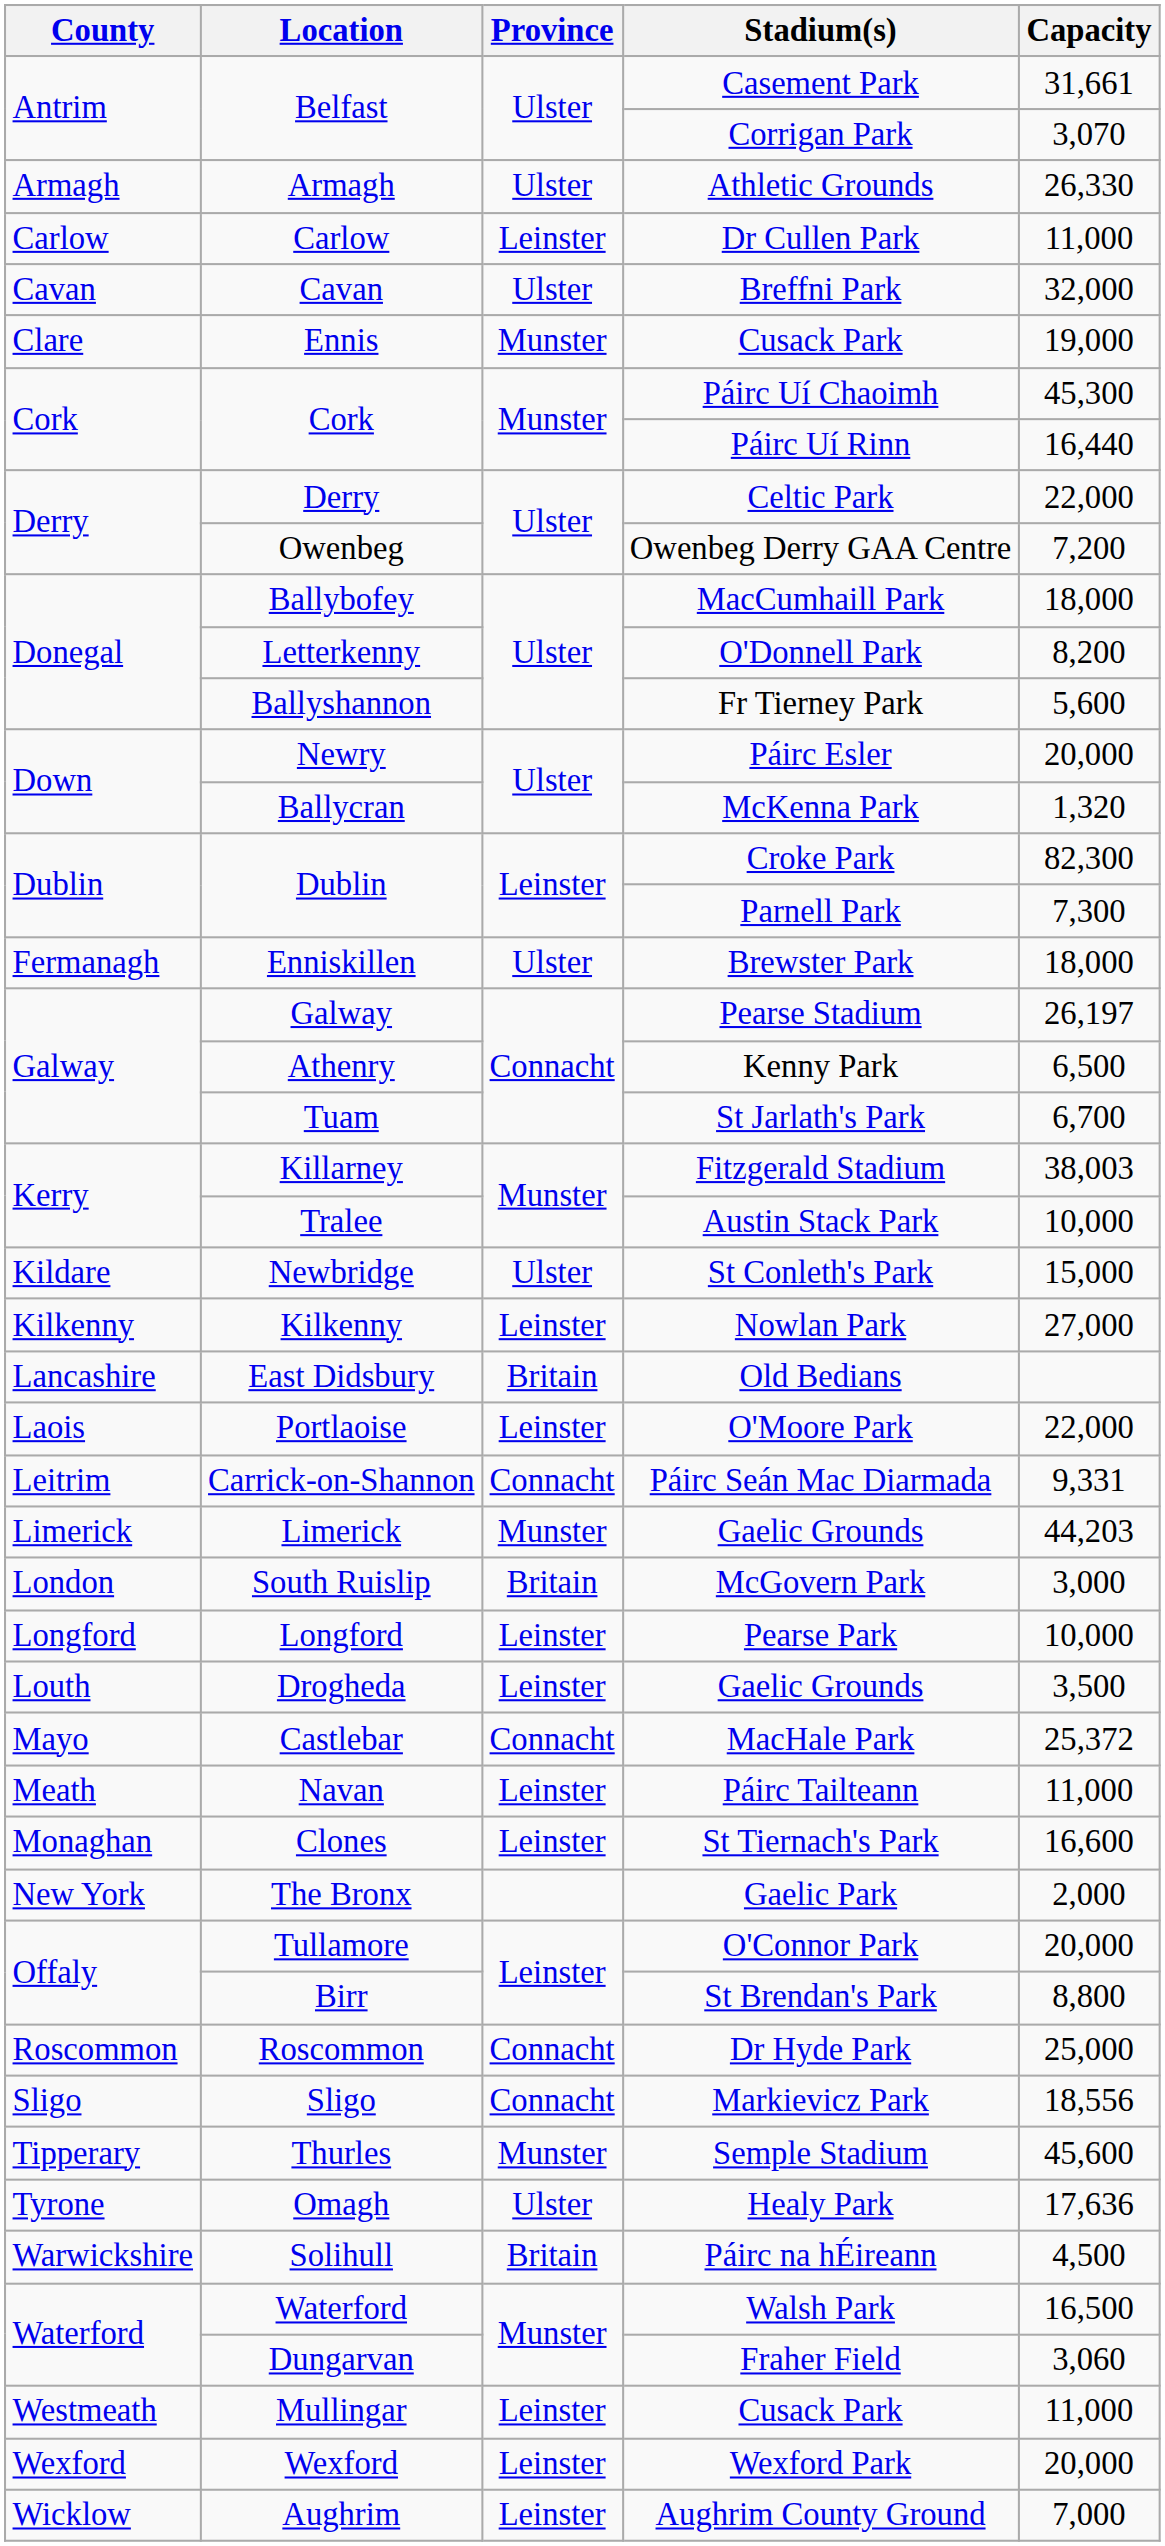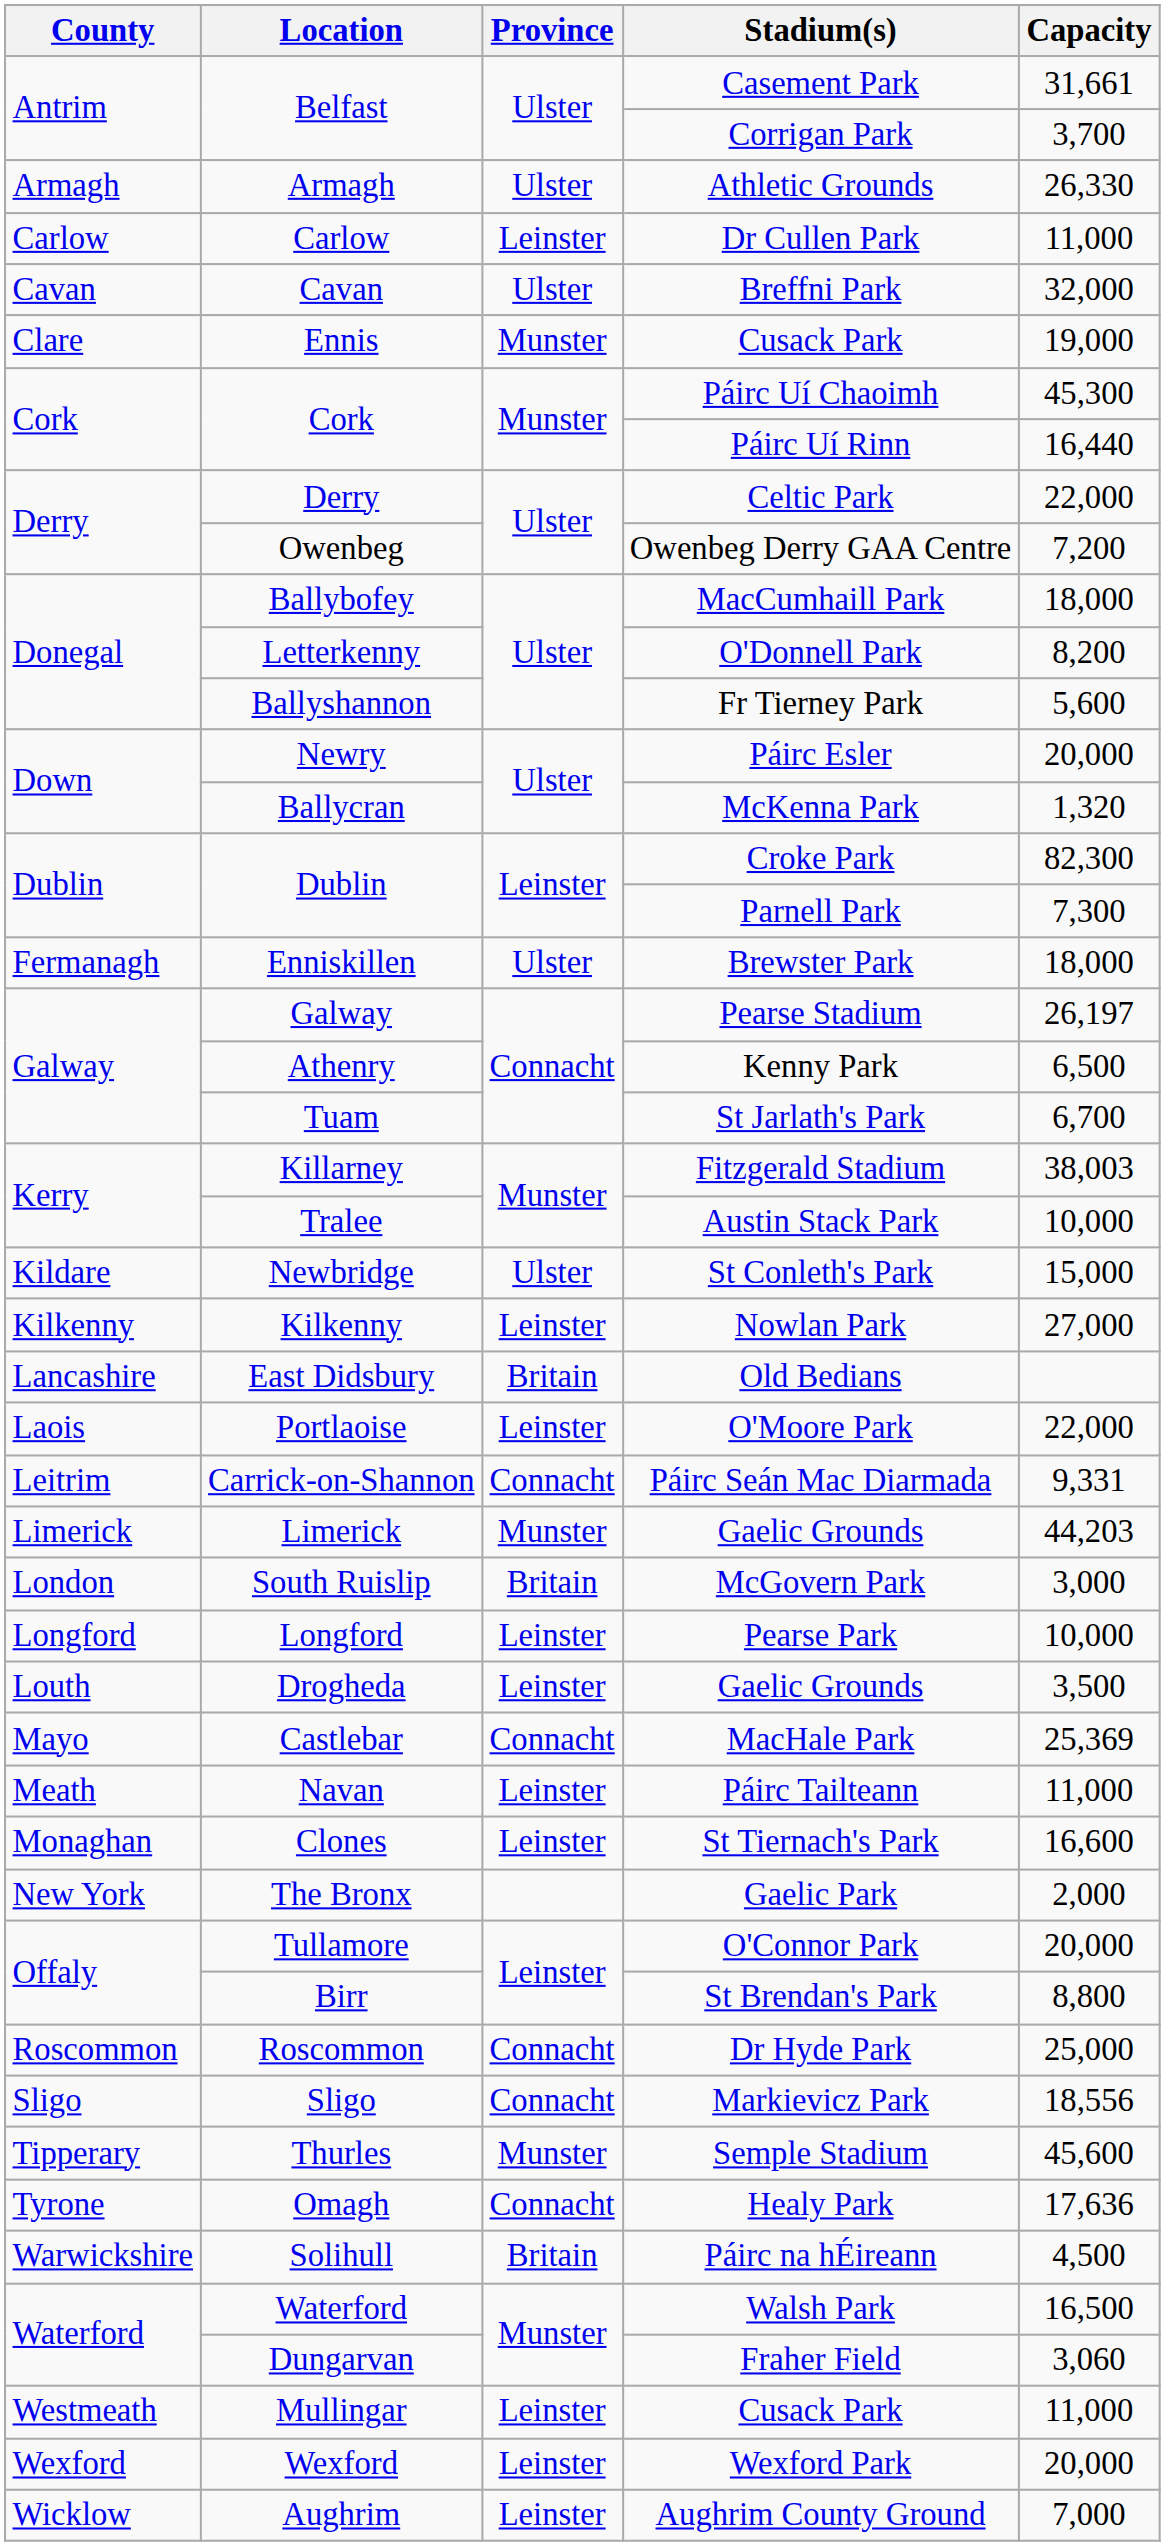 <table class="wikitable sortable" style="text-align:center">
 <tr>
 <th><a href='#'>County</a></th>
 <th><a href='#'>Location</a></th>
 <th><a href='#'>Province</a></th>
 <th>Stadium(s)</th>
 <th>Capacity</th>
 </tr>
 <tr>
 <td rowspan="2" style="text-align:left"> <a href='#'>Antrim</a></td>
 <td rowspan="2"><a href='#'>Belfast</a></td>
 <td rowspan="2"><a href='#'>Ulster</a></td>
 <td><a href='#'>Casement Park</a></td>
 <td>31,661</td>
 </tr>
 <tr>
 <td><a href='#'>Corrigan Park</a></td>
-<td>3,070</td>
+<td>3,700</td>
 </tr>
 <tr>
 <td style="text-align:left"> <a href='#'>Armagh</a></td>
 <td><a href='#'>Armagh</a></td>
 <td><a href='#'>Ulster</a></td>
 <td><a href='#'>Athletic Grounds</a></td>
 <td>26,330</td>
 </tr>
 <tr>
 <td style="text-align:left"> <a href='#'>Carlow</a></td>
 <td><a href='#'>Carlow</a></td>
 <td><a href='#'>Leinster</a></td>
 <td><a href='#'>Dr Cullen Park</a></td>
 <td>11,000</td>
 </tr>
 <tr>
 <td style="text-align:left"> <a href='#'>Cavan</a></td>
 <td><a href='#'>Cavan</a></td>
 <td><a href='#'>Ulster</a></td>
 <td><a href='#'>Breffni Park</a></td>
 <td>32,000</td>
 </tr>
 <tr>
 <td style="text-align:left"> <a href='#'>Clare</a></td>
 <td><a href='#'>Ennis</a></td>
 <td><a href='#'>Munster</a></td>
 <td><a href='#'>Cusack Park</a></td>
 <td>19,000</td>
 </tr>
 <tr>
 <td rowspan="2" style="text-align:left"> <a href='#'>Cork</a></td>
 <td rowspan="2"><a href='#'>Cork</a></td>
 <td rowspan="2"><a href='#'>Munster</a></td>
 <td><a href='#'>Páirc Uí Chaoimh</a></td>
 <td>45,300</td>
 </tr>
 <tr>
 <td><a href='#'>Páirc Uí Rinn</a></td>
 <td>16,440</td>
 </tr>
 <tr>
 <td rowspan="2" style="text-align:left"> <a href='#'>Derry</a></td>
 <td><a href='#'>Derry</a></td>
 <td rowspan="2"><a href='#'>Ulster</a></td>
 <td><a href='#'>Celtic Park</a></td>
 <td>22,000</td>
 </tr>
 <tr>
 <td>Owenbeg</td>
 <td>Owenbeg Derry GAA Centre</td>
 <td>7,200</td>
 </tr>
 <tr>
 <td rowspan="3" style="text-align:left"> <a href='#'>Donegal</a></td>
 <td><a href='#'>Ballybofey</a></td>
 <td rowspan="3"><a href='#'>Ulster</a></td>
 <td><a href='#'>MacCumhaill Park</a></td>
 <td>18,000</td>
 </tr>
 <tr>
 <td><a href='#'>Letterkenny</a></td>
 <td><a href='#'>O'Donnell Park</a></td>
 <td>8,200</td>
 </tr>
 <tr>
 <td><a href='#'>Ballyshannon</a></td>
 <td>Fr Tierney Park</td>
 <td>5,600</td>
 </tr>
 <tr>
 <td rowspan="2" style="text-align:left"> <a href='#'>Down</a></td>
 <td><a href='#'>Newry</a></td>
 <td rowspan="2"><a href='#'>Ulster</a></td>
 <td><a href='#'>Páirc Esler</a></td>
 <td>20,000</td>
 </tr>
 <tr>
 <td><a href='#'>Ballycran</a></td>
 <td><a href='#'>McKenna Park</a></td>
 <td>1,320</td>
 </tr>
 <tr>
 <td rowspan="2" style="text-align:left"> <a href='#'>Dublin</a></td>
 <td rowspan="2"><a href='#'>Dublin</a></td>
 <td rowspan="2"><a href='#'>Leinster</a></td>
 <td><a href='#'>Croke Park</a></td>
 <td>82,300</td>
 </tr>
 <tr>
 <td><a href='#'>Parnell Park</a></td>
 <td>7,300</td>
 </tr>
 <tr>
 <td style="text-align:left"> <a href='#'>Fermanagh</a></td>
 <td><a href='#'>Enniskillen</a></td>
 <td><a href='#'>Ulster</a></td>
 <td><a href='#'>Brewster Park</a></td>
 <td>18,000</td>
 </tr>
 <tr>
 <td rowspan="3" style="text-align:left"> <a href='#'>Galway</a></td>
 <td><a href='#'>Galway</a></td>
 <td rowspan="3"><a href='#'>Connacht</a></td>
 <td><a href='#'>Pearse Stadium</a></td>
 <td>26,197</td>
 </tr>
 <tr>
 <td><a href='#'>Athenry</a></td>
 <td>Kenny Park</td>
 <td>6,500</td>
 </tr>
 <tr>
 <td><a href='#'>Tuam</a></td>
 <td><a href='#'>St Jarlath's Park</a></td>
 <td>6,700</td>
 </tr>
 <tr>
 <td rowspan="2" style="text-align:left"> <a href='#'>Kerry</a></td>
 <td><a href='#'>Killarney</a></td>
 <td rowspan="2"><a href='#'>Munster</a></td>
 <td><a href='#'>Fitzgerald Stadium</a></td>
 <td>38,003</td>
 </tr>
 <tr>
 <td><a href='#'>Tralee</a></td>
 <td><a href='#'>Austin Stack Park</a></td>
 <td>10,000</td>
 </tr>
 <tr>
 <td style="text-align:left"> <a href='#'>Kildare</a></td>
 <td><a href='#'>Newbridge</a></td>
 <td><a href='#'>Ulster</a></td>
 <td><a href='#'>St Conleth's Park</a></td>
 <td>15,000</td>
 </tr>
 <tr>
 <td style="text-align:left"> <a href='#'>Kilkenny</a></td>
 <td><a href='#'>Kilkenny</a></td>
 <td><a href='#'>Leinster</a></td>
 <td><a href='#'>Nowlan Park</a></td>
 <td>27,000</td>
 </tr>
 <tr>
 <td style="text-align:left"> <a href='#'>Lancashire</a></td>
 <td><a href='#'>East Didsbury</a></td>
 <td><a href='#'>Britain</a></td>
 <td><a href='#'>Old Bedians</a></td>
 <td></td>
 </tr>
 <tr>
 <td style="text-align:left"> <a href='#'>Laois</a></td>
 <td><a href='#'>Portlaoise</a></td>
 <td><a href='#'>Leinster</a></td>
 <td><a href='#'>O'Moore Park</a></td>
 <td>22,000</td>
 </tr>
 <tr>
 <td style="text-align:left"> <a href='#'>Leitrim</a></td>
 <td><a href='#'>Carrick-on-Shannon</a></td>
 <td><a href='#'>Connacht</a></td>
 <td><a href='#'>Páirc Seán Mac Diarmada</a></td>
 <td>9,331</td>
 </tr>
 <tr>
 <td style="text-align:left"> <a href='#'>Limerick</a></td>
 <td><a href='#'>Limerick</a></td>
 <td><a href='#'>Munster</a></td>
 <td><a href='#'>Gaelic Grounds</a></td>
 <td>44,203</td>
 </tr>
 <tr>
 <td style="text-align:left"> <a href='#'>London</a></td>
 <td><a href='#'>South Ruislip</a></td>
 <td><a href='#'>Britain</a></td>
 <td><a href='#'>McGovern Park</a></td>
 <td>3,000</td>
 </tr>
 <tr>
 <td style="text-align:left"><strong></strong> <a href='#'>Longford</a></td>
 <td><a href='#'>Longford</a></td>
 <td><a href='#'>Leinster</a></td>
 <td><a href='#'>Pearse Park</a></td>
 <td>10,000</td>
 </tr>
 <tr>
 <td style="text-align:left"> <a href='#'>Louth</a></td>
 <td><a href='#'>Drogheda</a></td>
 <td><a href='#'>Leinster</a></td>
 <td><a href='#'>Gaelic Grounds</a></td>
 <td>3,500</td>
 </tr>
 <tr>
 <td style="text-align:left"> <a href='#'>Mayo</a></td>
 <td><a href='#'>Castlebar</a></td>
 <td><a href='#'>Connacht</a></td>
 <td><a href='#'>MacHale Park</a></td>
-<td>25,372</td>
+<td>25,369</td>
 </tr>
 <tr>
 <td style="text-align:left"> <a href='#'>Meath</a></td>
 <td><a href='#'>Navan</a></td>
 <td><a href='#'>Leinster</a></td>
 <td><a href='#'>Páirc Tailteann</a></td>
 <td>11,000</td>
 </tr>
 <tr>
 <td style="text-align:left"> <a href='#'>Monaghan</a></td>
 <td><a href='#'>Clones</a></td>
 <td><a href='#'>Leinster</a></td>
 <td><a href='#'>St Tiernach's Park</a></td>
 <td>16,600</td>
 </tr>
 <tr>
 <td style="text-align:left"> <a href='#'>New York</a></td>
 <td><a href='#'>The Bronx</a></td>
 <td></td>
 <td><a href='#'>Gaelic Park</a></td>
 <td>2,000</td>
 </tr>
 <tr>
 <td rowspan="2" style="text-align:left"> <a href='#'>Offaly</a></td>
 <td><a href='#'>Tullamore</a></td>
 <td rowspan="2"><a href='#'>Leinster</a></td>
 <td><a href='#'>O'Connor Park</a></td>
 <td>20,000</td>
 </tr>
 <tr>
 <td><a href='#'>Birr</a></td>
 <td><a href='#'>St Brendan's Park</a></td>
 <td>8,800</td>
 </tr>
 <tr>
 <td style="text-align:left"> <a href='#'>Roscommon</a></td>
 <td><a href='#'>Roscommon</a></td>
 <td><a href='#'>Connacht</a></td>
 <td><a href='#'>Dr Hyde Park</a></td>
 <td>25,000</td>
 </tr>
 <tr>
 <td style="text-align:left"> <a href='#'>Sligo</a></td>
 <td><a href='#'>Sligo</a></td>
 <td><a href='#'>Connacht</a></td>
 <td><a href='#'>Markievicz Park</a></td>
 <td>18,556</td>
 </tr>
 <tr>
 <td style="text-align:left"><strong></strong> <a href='#'>Tipperary</a></td>
 <td><a href='#'>Thurles</a></td>
 <td><a href='#'>Munster</a></td>
 <td><a href='#'>Semple Stadium</a></td>
 <td>45,600</td>
 </tr>
 <tr>
 <td style="text-align:left"> <a href='#'>Tyrone</a></td>
 <td><a href='#'>Omagh</a></td>
-<td><a href='#'>Ulster</a></td>
+<td><a href='#'>Connacht</a></td>
 <td><a href='#'>Healy Park</a></td>
 <td>17,636</td>
 </tr>
 <tr>
 <td style="text-align:left"> <a href='#'>Warwickshire</a></td>
 <td><a href='#'>Solihull</a></td>
 <td><a href='#'>Britain</a></td>
 <td><a href='#'>Páirc na hÉireann</a></td>
 <td>4,500</td>
 </tr>
 <tr>
 <td rowspan="2" style="text-align:left"> <a href='#'>Waterford</a></td>
 <td><a href='#'>Waterford</a></td>
 <td rowspan="2"><a href='#'>Munster</a></td>
 <td><a href='#'>Walsh Park</a></td>
 <td>16,500</td>
 </tr>
 <tr>
 <td><a href='#'>Dungarvan</a></td>
 <td><a href='#'>Fraher Field</a></td>
 <td>3,060</td>
 </tr>
 <tr>
 <td style="text-align:left"> <a href='#'>Westmeath</a></td>
 <td><a href='#'>Mullingar</a></td>
 <td><a href='#'>Leinster</a></td>
 <td><a href='#'>Cusack Park</a></td>
 <td>11,000</td>
 </tr>
 <tr>
 <td style="text-align:left"> <a href='#'>Wexford</a></td>
 <td><a href='#'>Wexford</a></td>
 <td><a href='#'>Leinster</a></td>
 <td><a href='#'>Wexford Park</a></td>
 <td>20,000</td>
 </tr>
 <tr>
 <td style="text-align:left"><strong></strong> <a href='#'>Wicklow</a></td>
 <td><a href='#'>Aughrim</a></td>
 <td><a href='#'>Leinster</a></td>
 <td><a href='#'>Aughrim County Ground</a></td>
 <td>7,000</td>
 </tr>
 </table>
